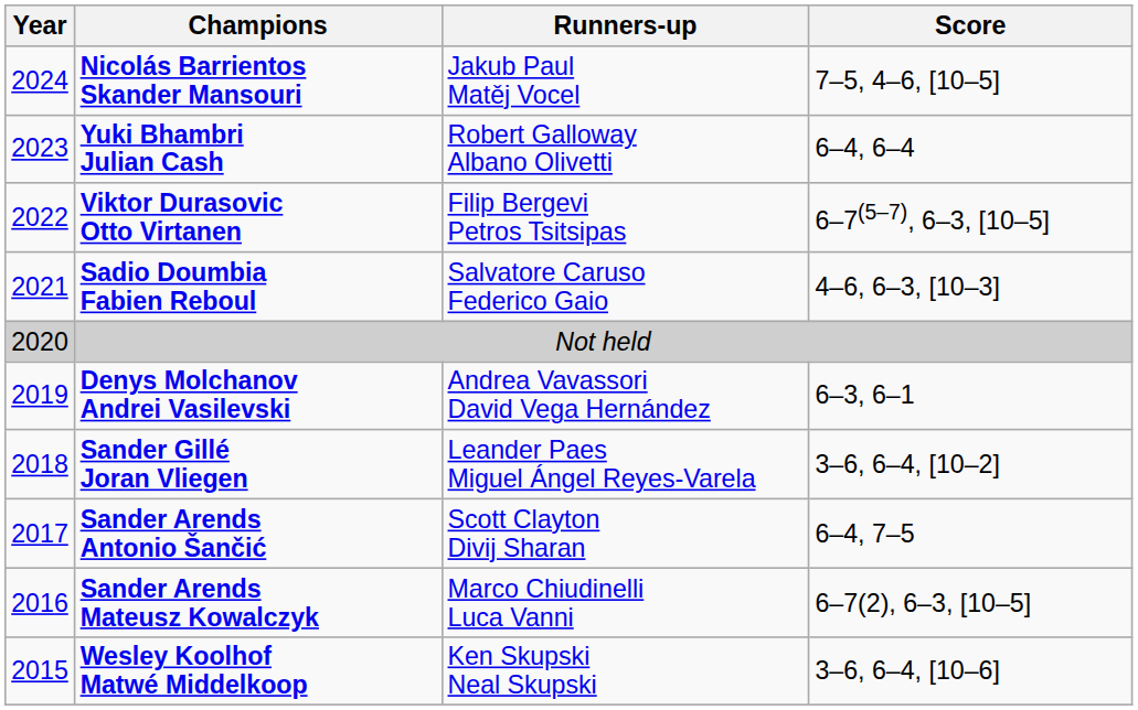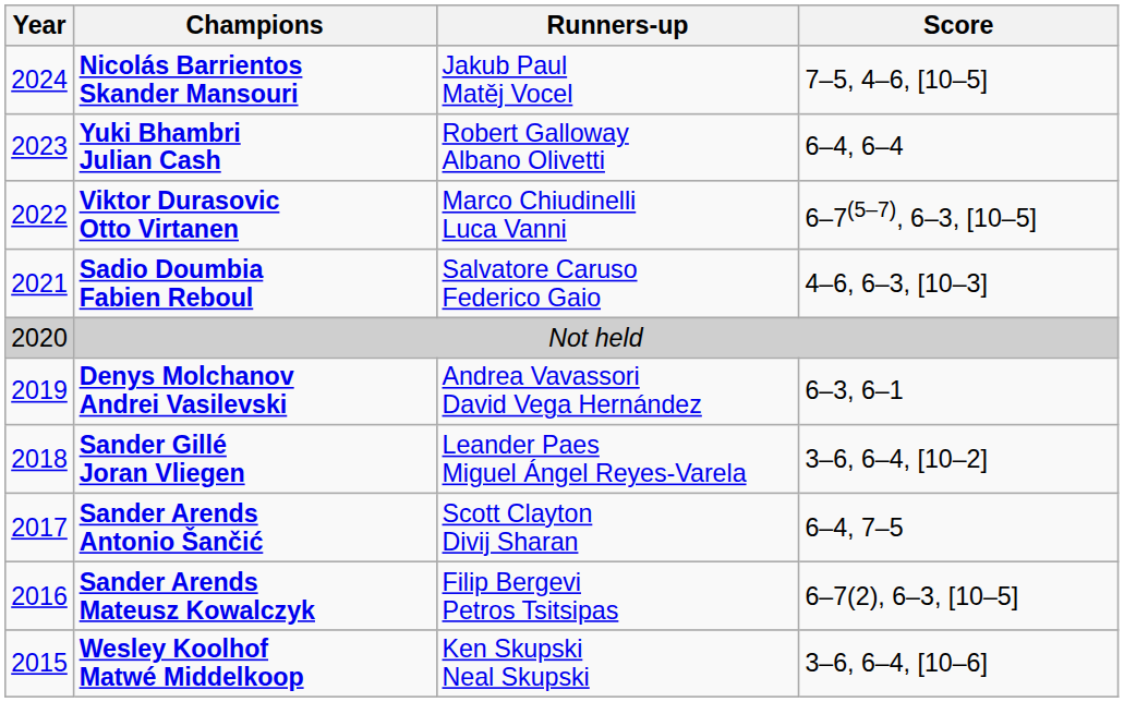 <table class="wikitable" style="font-size:90%">
 <tr>
 <th>Year</th>
 <th width="200">Champions</th>
 <th width="200">Runners-up</th>
 <th width="175">Score</th>
 </tr>
 <tr>
 <td><a href='#'>2024</a></td>
 <td> <strong><a href='#'>Nicolás Barrientos</a></strong> <br>  <strong><a href='#'>Skander Mansouri</a></strong></td>
 <td> <a href='#'>Jakub Paul</a> <br>  <a href='#'>Matěj Vocel</a></td>
 <td>7–5, 4–6, [10–5]</td>
 </tr>
 <tr>
 <td><a href='#'>2023</a></td>
 <td> <strong><a href='#'>Yuki Bhambri</a></strong> <br>  <strong><a href='#'>Julian Cash</a></strong></td>
 <td> <a href='#'>Robert Galloway</a> <br>  <a href='#'>Albano Olivetti</a></td>
 <td>6–4, 6–4</td>
 </tr>
 <tr>
 <td><a href='#'>2022</a></td>
 <td> <strong><a href='#'>Viktor Durasovic</a></strong> <br>  <strong><a href='#'>Otto Virtanen</a></strong></td>
-<td> <a href='#'>Filip Bergevi</a> <br>  <a href='#'>Petros Tsitsipas</a></td>
+<td> <a href='#'>Marco Chiudinelli</a> <br>  <a href='#'>Luca Vanni</a></td>
 <td>6–7<sup>(5–7)</sup>, 6–3, [10–5]</td>
 </tr>
 <tr>
 <td><a href='#'>2021</a></td>
 <td> <strong><a href='#'>Sadio Doumbia</a></strong> <br>  <strong><a href='#'>Fabien Reboul</a></strong></td>
 <td> <a href='#'>Salvatore Caruso</a> <br>  <a href='#'>Federico Gaio</a></td>
 <td>4–6, 6–3, [10–3]</td>
 </tr>
 <tr>
 <td style="background:#cfcfcf">2020</td>
 <td colspan=3 align=center style="background:#cfcfcf"><em>Not held</em></td>
 </tr>
 <tr>
 <td><a href='#'>2019</a></td>
 <td> <strong><a href='#'>Denys Molchanov</a></strong> <br>  <strong><a href='#'>Andrei Vasilevski</a></strong></td>
 <td> <a href='#'>Andrea Vavassori</a> <br>  <a href='#'>David Vega Hernández</a></td>
 <td>6–3, 6–1</td>
 </tr>
 <tr>
 <td><a href='#'>2018</a></td>
 <td> <strong><a href='#'>Sander Gillé</a></strong> <br>  <strong><a href='#'>Joran Vliegen</a></strong></td>
 <td> <a href='#'>Leander Paes</a> <br>  <a href='#'>Miguel Ángel Reyes-Varela</a></td>
 <td>3–6, 6–4, [10–2]</td>
 </tr>
 <tr>
 <td><a href='#'>2017</a></td>
 <td> <strong><a href='#'>Sander Arends</a></strong> <br>  <strong><a href='#'>Antonio Šančić</a></strong></td>
 <td> <a href='#'>Scott Clayton</a> <br>  <a href='#'>Divij Sharan</a></td>
 <td>6–4, 7–5</td>
 </tr>
 <tr>
 <td><a href='#'>2016</a></td>
 <td> <strong><a href='#'>Sander Arends</a></strong> <br>  <strong><a href='#'>Mateusz Kowalczyk</a></strong></td>
-<td> <a href='#'>Marco Chiudinelli</a> <br>  <a href='#'>Luca Vanni</a></td>
+<td> <a href='#'>Filip Bergevi</a> <br>  <a href='#'>Petros Tsitsipas</a></td>
 <td>6–7(2), 6–3, [10–5]</td>
 </tr>
 <tr>
 <td><a href='#'>2015</a></td>
 <td> <strong><a href='#'>Wesley Koolhof</a></strong> <br>  <strong><a href='#'>Matwé Middelkoop</a></strong></td>
 <td> <a href='#'>Ken Skupski</a> <br>  <a href='#'>Neal Skupski</a></td>
 <td>3–6, 6–4, [10–6]</td>
 </tr>
 </table>
